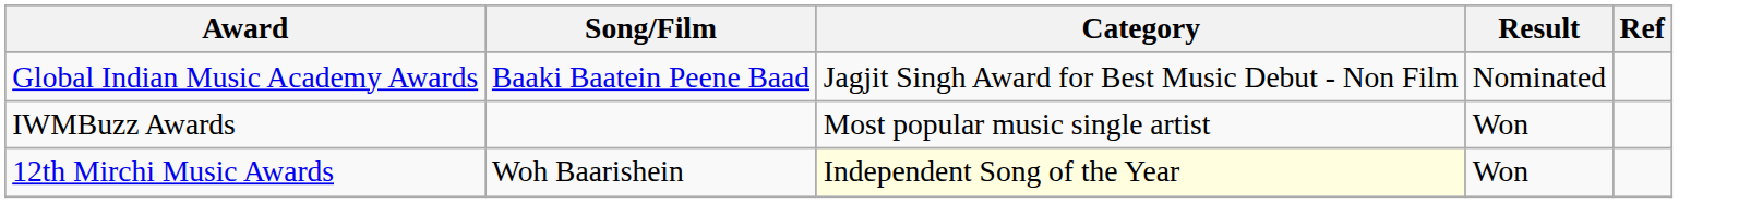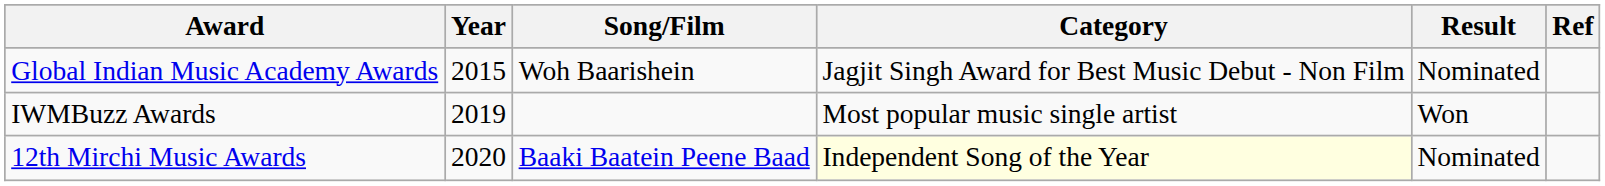 <table class="wikitable">
 <tr>
 <th><strong>Award</strong></th>
+<th>Year</th>
 <th>Song/Film</th>
 <th>Category</th>
 <th>Result</th>
 <th>Ref</th>
 </tr>
 <tr>
 <td><a href='#'>Global Indian Music Academy Awards</a></td>
-<td><a href='#'>Baaki Baatein Peene Baad</a></td>
+<td>2015</td>
+<td>Woh Baarishein</td>
 <td>Jagjit Singh Award for Best Music Debut - Non Film</td>
 <td>Nominated</td>
 <td></td>
 </tr>
 <tr>
 <td>IWMBuzz Awards</td>
+<td>2019</td>
 <td></td>
 <td>Most popular music single artist</td>
 <td>Won</td>
 <td></td>
 </tr>
 <tr>
 <td><a href='#'>12th Mirchi Music Awards</a></td>
-<td>Woh Baarishein</td>
+<td>2020</td>
+<td><a href='#'>Baaki Baatein Peene Baad</a></td>
 <td style="background: lightyellow;">Independent Song of the Year</td>
-<td>Won</td>
+<td>Nominated</td>
 <td></td>
 </tr>
 </table>
